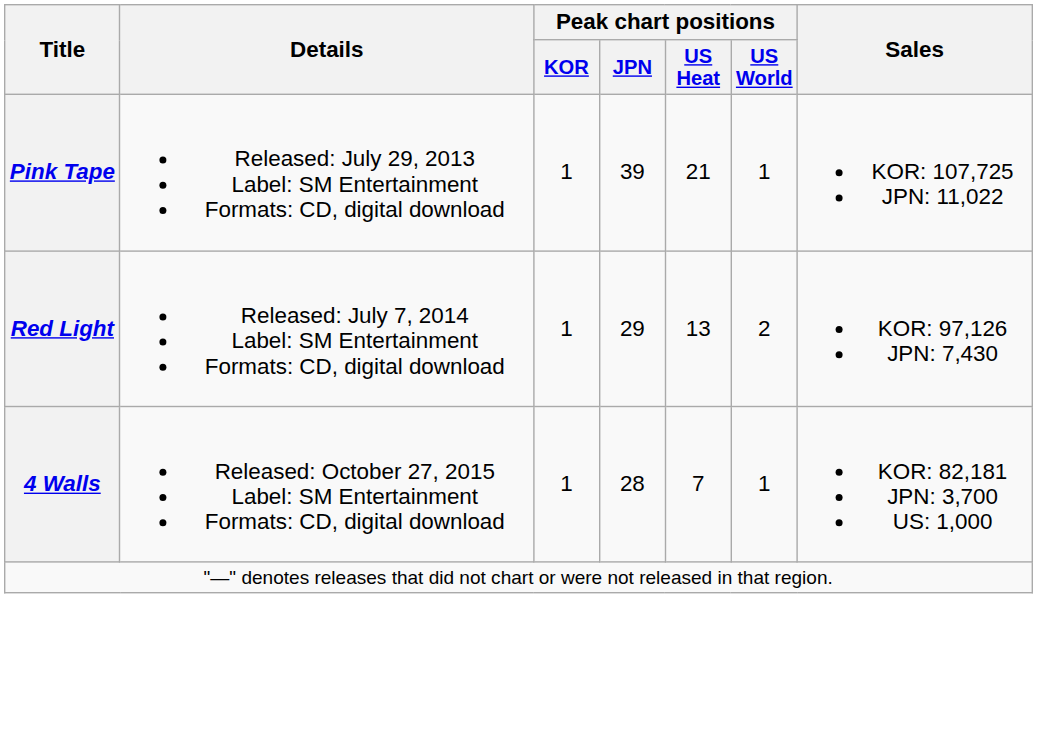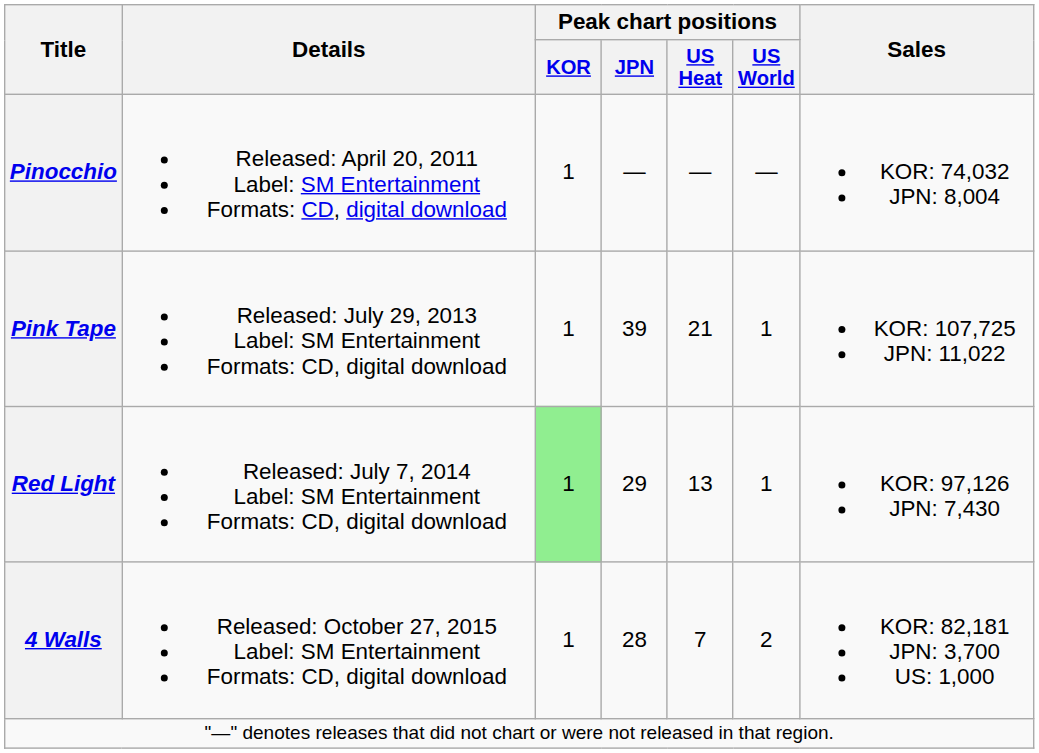 <table class="wikitable plainrowheaders" style="text-align:center">
 <tr>
 <th rowspan="2">Title</th>
 <th rowspan="2" style="width:18em">Details</th>
 <th colspan="4">Peak chart positions</th>
 <th rowspan="2" style="width:10em">Sales</th>
 </tr>
 <tr>
 <th scope="col" style="width:2.8em;font-size:90%"><a href='#'>KOR</a><br></th>
 <th scope="col" style="width:2.8em;font-size:90%"><a href='#'>JPN</a><br></th>
 <th scope="col" style="width:2.8em;font-size:90%"><a href='#'>US Heat</a><br></th>
 <th scope="col" style="width:2.8em;font-size:90%"><a href='#'>US<br>World</a><br></th>
 </tr>
 <tr>
+<th scope="row"><em><a href='#'>Pinocchio</a></em></th>
+<td><br><ul><li>Released: April 20, 2011</li><li>Label: <a href='#'>SM Entertainment</a></li><li>Formats: <a href='#'>CD</a>, <a href='#'>digital download</a></li></ul></td>
+<td>1</td>
+<td>—</td>
+<td>—</td>
+<td>—</td>
+<td><br><ul><li>KOR: 74,032</li><li>JPN: 8,004</li></ul></td>
+</tr>
+<tr>
 <th scope="row"><em><a href='#'>Pink Tape</a></em></th>
 <td><br><ul><li>Released: July 29, 2013</li><li>Label: SM Entertainment</li><li>Formats: CD, digital download</li></ul></td>
 <td>1</td>
 <td>39</td>
 <td>21</td>
 <td>1</td>
 <td><br><ul><li>KOR: 107,725</li><li>JPN: 11,022</li></ul></td>
 </tr>
 <tr>
 <th scope="row"><em><a href='#'>Red Light</a></em></th>
 <td><br><ul><li>Released: July 7, 2014</li><li>Label: SM Entertainment</li><li>Formats: CD, digital download</li></ul></td>
-<td>1</td>
+<td style="background: lightgreen;">1</td>
 <td>29</td>
 <td>13</td>
-<td>2</td>
+<td>1</td>
 <td><br><ul><li>KOR: 97,126</li><li>JPN: 7,430</li></ul></td>
 </tr>
 <tr>
 <th scope="row"><em><a href='#'>4 Walls</a></em></th>
 <td><br><ul><li>Released: October 27, 2015</li><li>Label: SM Entertainment</li><li>Formats: CD, digital download</li></ul></td>
 <td>1</td>
 <td>28</td>
 <td>7</td>
-<td>1</td>
+<td>2</td>
 <td><br><ul><li>KOR: 82,181</li><li>JPN: 3,700</li><li>US: 1,000</li></ul></td>
 </tr>
 <tr>
 <td colspan="7" style="font-size:85%">"—" denotes releases that did not chart or were not released in that region.</td>
 </tr>
 </table>
